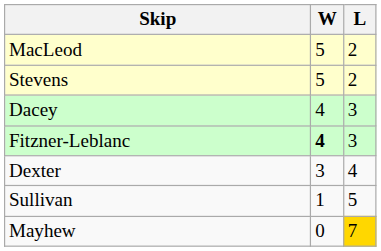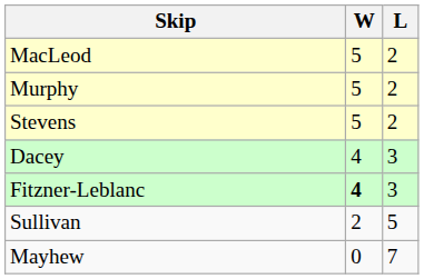 <table class=wikitable>
 <tr>
 <th width=250>Skip</th>
 <th width=20>W</th>
 <th width=20>L</th>
 </tr>
 <tr bgcolor=#ffffcc>
 <td>MacLeod</td>
+<td>5</td>
+<td>2</td>
+</tr>
+<tr bgcolor=#ffffcc>
+<td>Murphy</td>
 <td>5</td>
 <td>2</td>
 </tr>
 <tr bgcolor=#ffffcc>
 <td>Stevens</td>
 <td>5</td>
 <td>2</td>
 </tr>
 <tr bgcolor=#ccffcc>
 <td>Dacey</td>
 <td>4</td>
 <td>3</td>
 </tr>
 <tr bgcolor=#ccffcc>
 <td>Fitzner-Leblanc</td>
 <td><strong>4</strong></td>
 <td>3</td>
 </tr>
 <tr>
-<td>Dexter</td>
-<td>3</td>
-<td>4</td>
-</tr>
-<tr>
 <td>Sullivan</td>
-<td>1</td>
+<td>2</td>
 <td>5</td>
 </tr>
 <tr>
 <td>Mayhew</td>
 <td>0</td>
-<td style="background: gold;">7</td>
+<td>7</td>
 </tr>
 </table>
